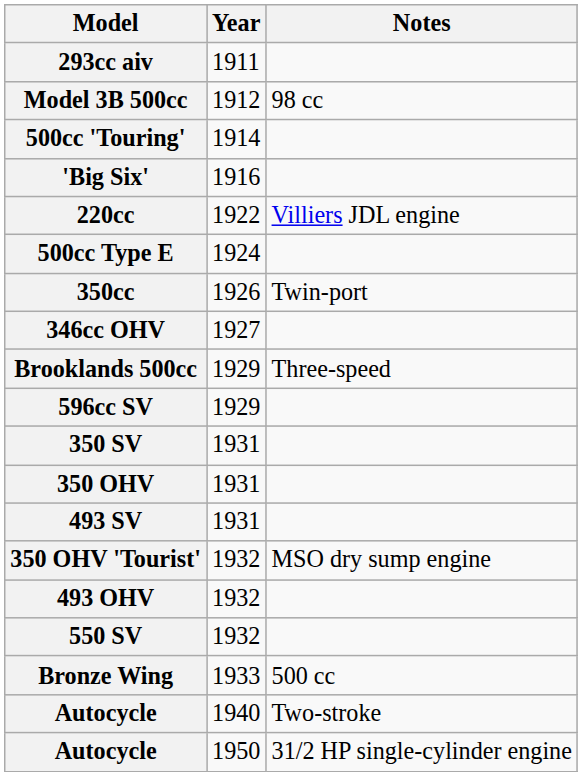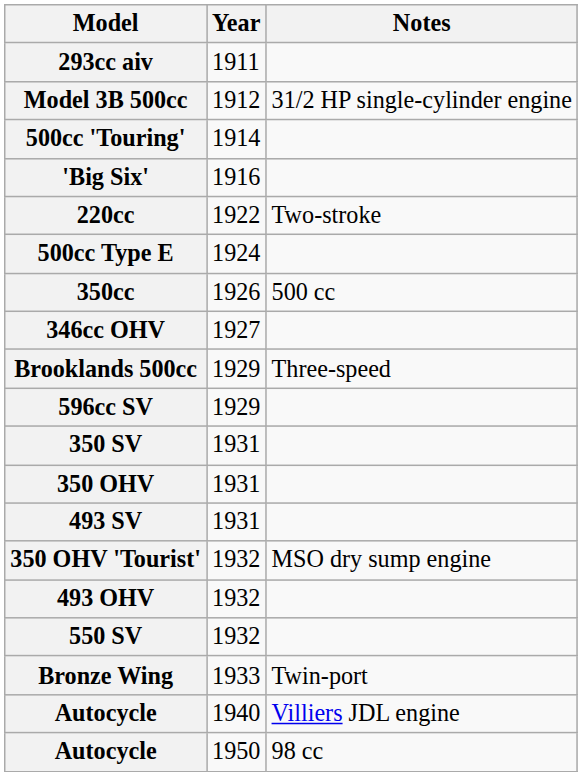 <table class="wikitable sortable">
 <tr>
 <th scope= "col">Model</th>
 <th scope= "col">Year</th>
 <th class="unsortable">Notes</th>
 </tr>
 <tr>
 <th scope= "row">293cc aiv</th>
 <td>1911</td>
 <td></td>
 </tr>
 <tr>
 <th scope= "row">Model 3B 500cc</th>
 <td>1912</td>
-<td>98 cc</td>
+<td>31/2 HP single-cylinder engine</td>
 </tr>
 <tr>
 <th scope= "row">500cc 'Touring'</th>
 <td>1914</td>
 <td></td>
 </tr>
 <tr>
 <th scope= "row">'Big Six'</th>
 <td>1916</td>
 <td></td>
 </tr>
 <tr>
 <th scope= "row">220cc</th>
 <td>1922</td>
-<td><a href='#'>Villiers</a> JDL engine</td>
+<td>Two-stroke</td>
 </tr>
 <tr>
 <th scope= "row">500cc Type E</th>
 <td>1924</td>
 <td></td>
 </tr>
 <tr>
 <th scope= "row">350cc</th>
 <td>1926</td>
-<td>Twin-port</td>
+<td>500 cc</td>
 </tr>
 <tr>
 <th scope= "row">346cc OHV</th>
 <td>1927</td>
 <td></td>
 </tr>
 <tr>
 <th scope= "row">Brooklands 500cc</th>
 <td>1929</td>
 <td>Three-speed</td>
 </tr>
 <tr>
 <th scope= "row">596cc SV</th>
 <td>1929</td>
 <td></td>
 </tr>
 <tr>
 <th scope= "row">350 SV</th>
 <td>1931</td>
 <td></td>
 </tr>
 <tr>
 <th scope= "row">350 OHV</th>
 <td>1931</td>
 <td></td>
 </tr>
 <tr>
 <th scope= "row">493 SV</th>
 <td>1931</td>
 <td></td>
 </tr>
 <tr>
 <th scope= "row">350 OHV 'Tourist'</th>
 <td>1932</td>
 <td>MSO dry sump engine</td>
 </tr>
 <tr>
 <th scope= "row">493 OHV</th>
 <td>1932</td>
 <td></td>
 </tr>
 <tr>
 <th scope= "row">550 SV</th>
 <td>1932</td>
 <td></td>
 </tr>
 <tr>
 <th scope= "row">Bronze Wing</th>
 <td>1933</td>
-<td>500 cc</td>
+<td>Twin-port</td>
 </tr>
 <tr>
 <th scope= "row">Autocycle</th>
 <td>1940</td>
-<td>Two-stroke</td>
+<td><a href='#'>Villiers</a> JDL engine</td>
 </tr>
 <tr>
 <th scope= "row">Autocycle</th>
 <td>1950</td>
-<td>31/2 HP single-cylinder engine</td>
+<td>98 cc</td>
 </tr>
 <tr>
 </tr>
 </table>
